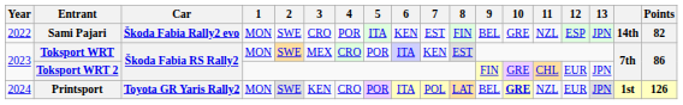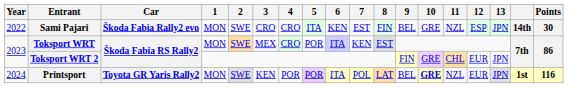 <table class="wikitable" style="text-align:center; font-size:85%">
 <tr>
 <th>Year</th>
 <th>Entrant</th>
 <th>Car</th>
 <th>1</th>
 <th>2</th>
 <th>3</th>
 <th>4</th>
 <th>5</th>
 <th>6</th>
 <th>7</th>
 <th>8</th>
 <th>9</th>
 <th>10</th>
 <th>11</th>
 <th>12</th>
 <th>13</th>
 <th></th>
 <th>Points</th>
 </tr>
 <tr>
 <td><a href='#'>2022</a></td>
 <th nowrap>Sami Pajari</th>
 <th nowrap><a href='#'>Škoda Fabia Rally2 evo</a></th>
 <td><a href='#'>MON</a></td>
 <td><a href='#'>SWE</a></td>
 <td><a href='#'>CRO</a></td>
-<td><a href='#'>POR</a></td>
+<td><a href='#'>CRO</a></td>
 <td style="background:#dfffdf;"><a href='#'>ITA</a><br></td>
 <td><a href='#'>KEN</a></td>
 <td><a href='#'>EST</a></td>
 <td style="background:#dfffdf;"><a href='#'>FIN</a><br></td>
 <td><a href='#'>BEL</a></td>
 <td><a href='#'>GRE</a></td>
 <td><a href='#'>NZL</a></td>
 <td style="background:#dfffdf;"><a href='#'>ESP</a><br></td>
 <td style="background:#dfffdf;"><a href='#'>JPN</a><br></td>
 <th>14th</th>
-<th>82</th>
+<th>30</th>
 </tr>
 <tr>
 <td rowspan="2"><a href='#'>2023</a></td>
 <th nowrap><a href='#'>Toksport WRT</a></th>
 <th rowspan="2"nowrap><a href='#'>Škoda Fabia RS Rally2</a></th>
 <td><a href='#'>MON</a></td>
 <td style="background:#ffdf9f"><a href='#'>SWE</a><br></td>
 <td><a href='#'>MEX</a></td>
 <td style="background:#dfffdf"><a href='#'>CRO</a><br></td>
 <td><a href='#'>POR</a></td>
 <td style="background:#CFCFFF;"><a href='#'>ITA</a><br></td>
 <td><a href='#'>KEN</a></td>
 <td style="background:#dfdfdf"><a href='#'>EST</a><br></td>
 <td colspan=5></td>
 <th rowspan="2">7th</th>
 <th rowspan="2">86</th>
 </tr>
 <tr>
 <th nowrap><a href='#'>Toksport WRT 2</a></th>
 <td colspan=8></td>
 <td style="background:#ffffbf"><a href='#'>FIN</a><br></td>
 <td style="background:#EFCFFF;"><a href='#'>GRE</a><br></td>
 <td style="background:#FFDF9F"><a href='#'>CHL</a><br></td>
 <td><a href='#'>EUR</a></td>
 <td><a href='#'>JPN</a></td>
 </tr>
 <tr>
 <td><a href='#'>2024</a></td>
 <th nowrap>Printsport</th>
 <th nowrap><a href='#'>Toyota GR Yaris Rally2</a></th>
 <td><a href='#'>MON</a></td>
 <td style="background:#DFDFDF;"><a href='#'>SWE</a><br></td>
 <td><a href='#'>KEN</a></td>
-<td><a href='#'>CRO</a></td>
+<td><a href='#'>POR</a></td>
 <td style="background:#EFCFFF"><a href='#'>POR</a><br></td>
 <td style="background:#FFFFBF"><a href='#'>ITA</a><br></td>
 <td style="background:#FFFFBF"><a href='#'>POL</a><br></td>
 <td style="background:#FFDF9F"><a href='#'>LAT</a><br></td>
 <td><a href='#'>BEL</a></td>
 <td style="background:#FFFFBF"><strong><a href='#'>GRE</a><br></strong></td>
 <td><a href='#'>NZL</a></td>
 <td><a href='#'>EUR</a></td>
 <td style="background:#DFDFDF"><a href='#'>JPN</a><br></td>
 <th style="background:#FFFFBF;">1st</th>
-<th style="background:#FFFFBF;">126</th>
+<th style="background:#FFFFBF;">116</th>
 </tr>
 </table>
